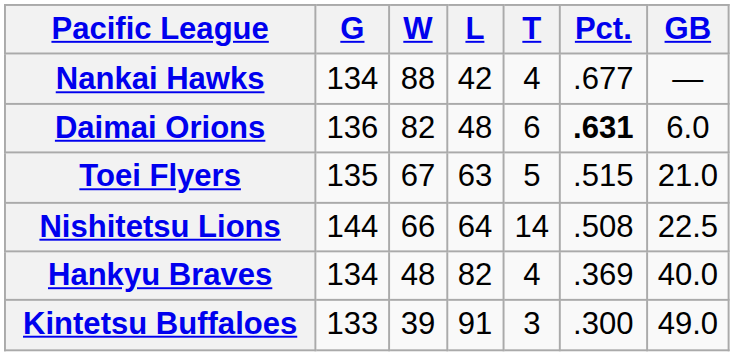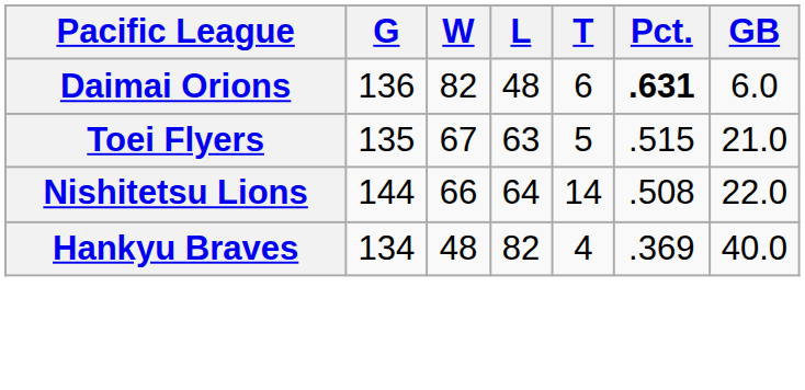 <table class="wikitable plainrowheaders" width="60%" style="text-align:center;">
 <tr>
 <th scope="col" width="35%"><a href='#'>Pacific League</a></th>
 <th scope="col" width="5%"><a href='#'>G</a></th>
 <th scope="col" width="5%"><a href='#'>W</a></th>
 <th scope="col" width="5%"><a href='#'>L</a></th>
 <th scope="col" width="5%"><a href='#'>T</a></th>
 <th scope="col" width="7%"><a href='#'>Pct.</a></th>
 <th scope="col" width="5%"><a href='#'>GB</a></th>
-</tr>
-<tr>
-<th scope="row" style="text-align:center;"><a href='#'>Nankai Hawks</a></th>
-<td>134</td>
-<td>88</td>
-<td>42</td>
-<td>4</td>
-<td>.677</td>
-<td>—</td>
 </tr>
 <tr>
 <th scope="row" style="text-align:center;"><a href='#'>Daimai Orions</a></th>
 <td>136</td>
 <td>82</td>
 <td>48</td>
 <td>6</td>
 <td><strong>.631</strong></td>
 <td>6.0</td>
 </tr>
 <tr>
 <th scope="row" style="text-align:center;"><a href='#'>Toei Flyers</a></th>
 <td>135</td>
 <td>67</td>
 <td>63</td>
 <td>5</td>
 <td>.515</td>
 <td>21.0</td>
 </tr>
 <tr>
 <th scope="row" style="text-align:center;"><a href='#'>Nishitetsu Lions</a></th>
 <td>144</td>
 <td>66</td>
 <td>64</td>
 <td>14</td>
 <td>.508</td>
-<td>22.5</td>
+<td>22.0</td>
 </tr>
 <tr>
 <th scope="row" style="text-align:center;"><a href='#'>Hankyu Braves</a></th>
 <td>134</td>
 <td>48</td>
 <td>82</td>
 <td>4</td>
 <td>.369</td>
 <td>40.0</td>
 </tr>
-<tr>
-<th scope="row" style="text-align:center;"><a href='#'>Kintetsu Buffaloes</a></th>
-<td>133</td>
-<td>39</td>
-<td>91</td>
-<td>3</td>
-<td>.300</td>
-<td>49.0</td>
-</tr>
 </table>
